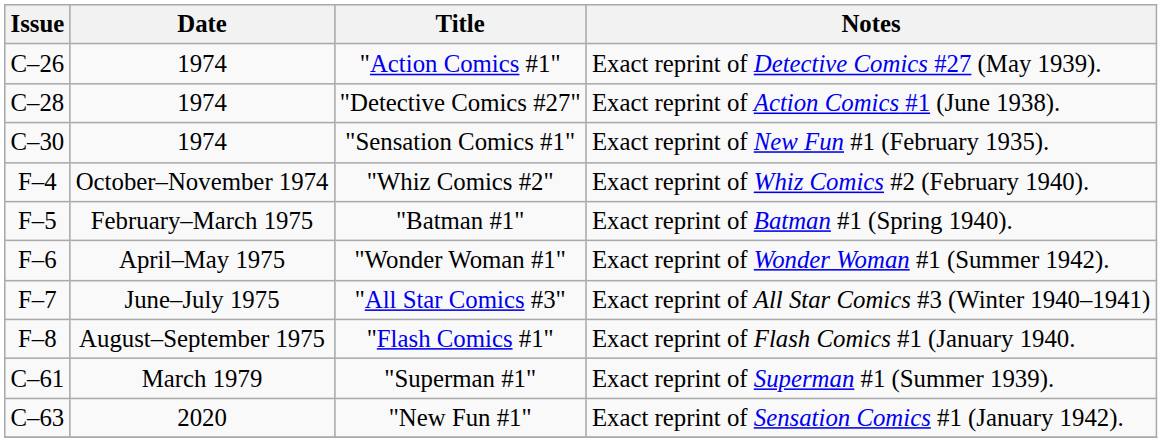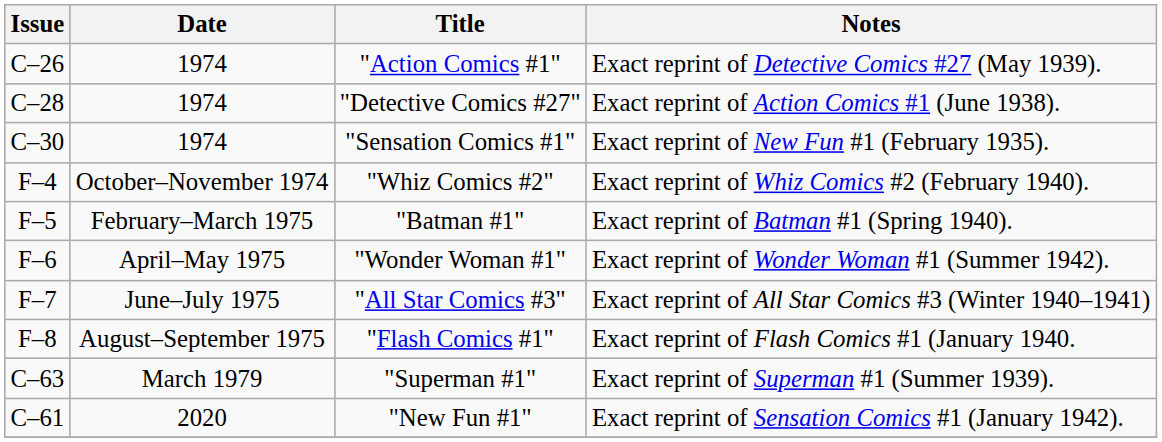 <table class="wikitable">
 <tr>
 <th>Issue</th>
 <th>Date</th>
 <th>Title</th>
 <th>Notes</th>
 </tr>
 <tr>
 <td align="center">C–26</td>
 <td align="center">1974</td>
 <td align="center">"<a href='#'>Action Comics</a> #1"</td>
 <td>Exact reprint of <a href='#'><em>Detective Comics</em> #27</a> (May 1939).</td>
 </tr>
 <tr>
 <td align="center">C–28</td>
 <td align="center">1974</td>
 <td align="center">"Detective Comics #27"</td>
 <td>Exact reprint of <a href='#'><em>Action Comics</em> #1</a> (June 1938).</td>
 </tr>
 <tr>
 <td align="center">C–30</td>
 <td align="center">1974</td>
 <td align="center">"Sensation Comics #1"</td>
 <td>Exact reprint of <em><a href='#'>New Fun</a></em> #1 (February 1935).</td>
 </tr>
 <tr>
 <td align="center">F–4</td>
 <td align="center">October–November 1974</td>
 <td align="center">"Whiz Comics #2"</td>
 <td>Exact reprint of <em><a href='#'>Whiz Comics</a></em> #2 (February 1940).</td>
 </tr>
 <tr>
 <td align="center">F–5</td>
 <td align="center">February–March 1975</td>
 <td align="center">"Batman #1"</td>
 <td>Exact reprint of <em><a href='#'>Batman</a></em> #1 (Spring 1940).</td>
 </tr>
 <tr>
 <td align="center">F–6</td>
 <td align="center">April–May 1975</td>
 <td align="center">"Wonder Woman #1"</td>
 <td>Exact reprint of <em><a href='#'>Wonder Woman</a></em> #1 (Summer 1942).</td>
 </tr>
 <tr>
 <td align="center">F–7</td>
 <td align="center">June–July 1975</td>
 <td align="center">"<a href='#'>All Star Comics</a> #3"</td>
 <td>Exact reprint of <em>All Star Comics</em> #3 (Winter 1940–1941)</td>
 </tr>
 <tr>
 <td align="center">F–8</td>
 <td align="center">August–September 1975</td>
 <td align="center">"<a href='#'>Flash Comics</a> #1"</td>
 <td>Exact reprint of <em>Flash Comics</em> #1 (January 1940.</td>
 </tr>
 <tr>
-<td align="center">C–61</td>
+<td align="center">C–63</td>
 <td align="center">March 1979</td>
 <td align="center">"Superman #1"</td>
 <td>Exact reprint of <em><a href='#'>Superman</a></em> #1 (Summer 1939).</td>
 </tr>
 <tr>
-<td align="center">C–63</td>
+<td align="center">C–61</td>
 <td align="center">2020</td>
 <td align="center">"New Fun #1"</td>
 <td>Exact reprint of <em><a href='#'>Sensation Comics</a></em> #1 (January 1942).</td>
 </tr>
 <tr>
 </tr>
 </table>
